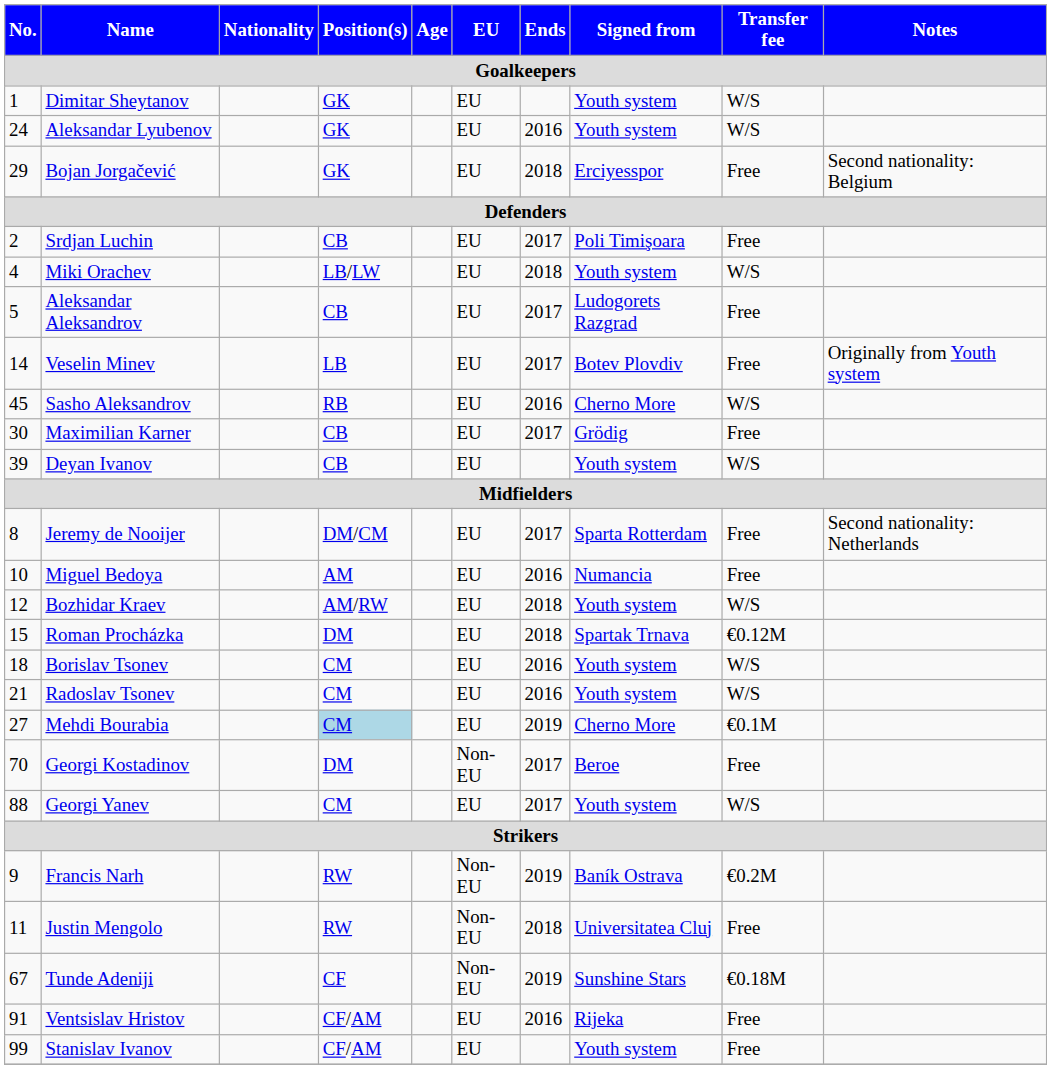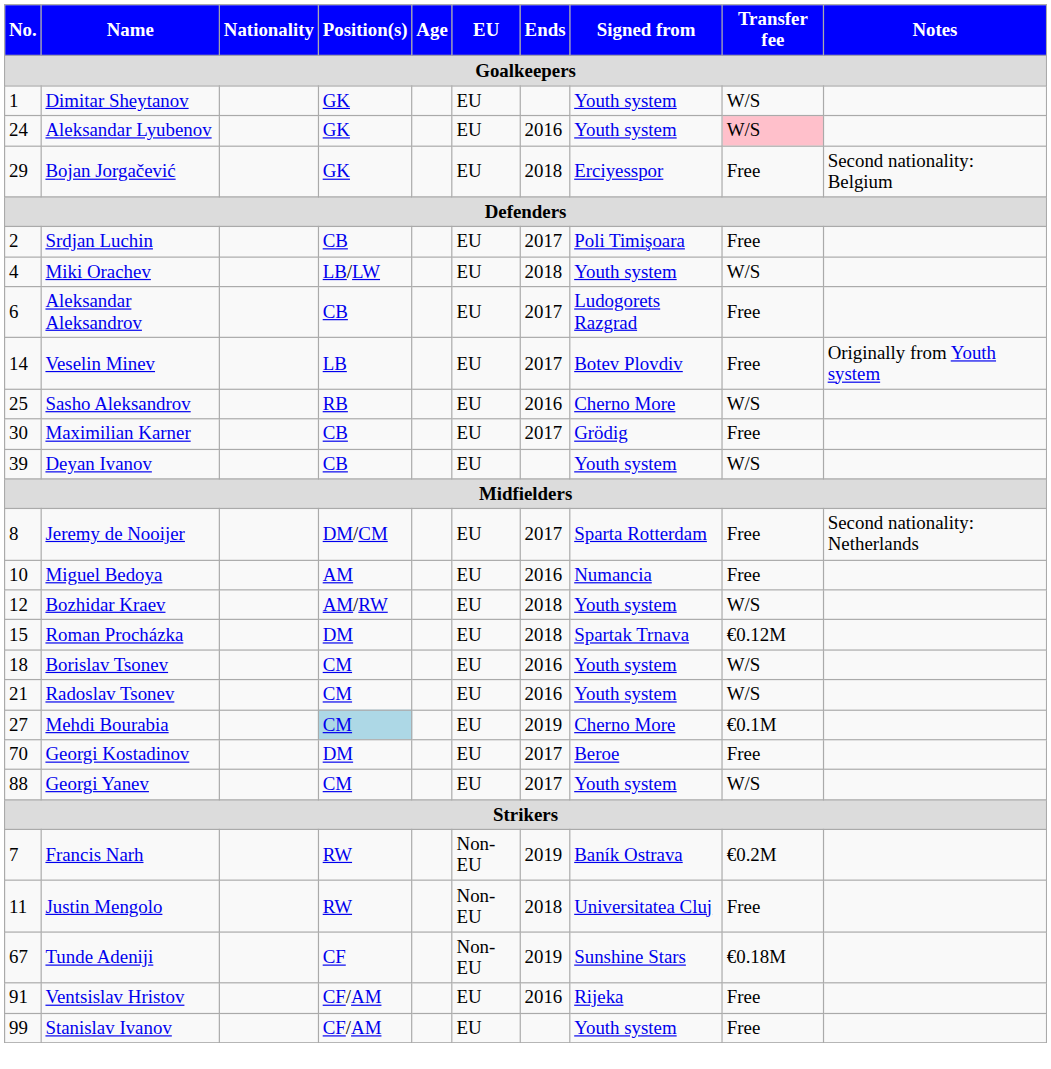 <table class="wikitable" style="text-align:left; font-size:100%; width:100%;">
 <tr>
 <th style="background:#00f; color:white; text-align:center;">No.</th>
 <th style="background:#00f; color:white; text-align:center;">Name</th>
 <th style="background:#00f; color:white; text-align:center;">Nationality</th>
 <th style="background:#00f; color:white; text-align:center;">Position(s)</th>
 <th style="background:#00f; color:white; text-align:center;">Age</th>
 <th style="background:#00f; color:white; text-align:center;">EU</th>
 <th style="background:#00f; color:white; text-align:center;">Ends</th>
 <th style="background:#00f; color:white; text-align:center;">Signed from</th>
 <th style="background:#00f; color:white; text-align:center;">Transfer fee</th>
 <th style="background:#00f; color:white; text-align:center;">Notes</th>
 </tr>
 <tr>
 <th colspan="11" style="background:#dcdcdc; text-align:center;">Goalkeepers</th>
 </tr>
 <tr>
 <td>1</td>
 <td><a href='#'>Dimitar Sheytanov</a></td>
 <td></td>
 <td><a href='#'>GK</a></td>
 <td></td>
 <td>EU</td>
 <td></td>
 <td><a href='#'>Youth system</a></td>
 <td>W/S</td>
 <td></td>
 </tr>
 <tr>
 <td>24</td>
 <td><a href='#'>Aleksandar Lyubenov</a></td>
 <td></td>
 <td><a href='#'>GK</a></td>
 <td></td>
 <td>EU</td>
 <td>2016</td>
 <td><a href='#'>Youth system</a></td>
-<td>W/S</td>
+<td style="background: pink;">W/S</td>
 <td></td>
 </tr>
 <tr>
 <td>29</td>
 <td><a href='#'>Bojan Jorgačević</a></td>
 <td></td>
 <td><a href='#'>GK</a></td>
 <td></td>
 <td>EU</td>
 <td>2018</td>
 <td> <a href='#'>Erciyesspor</a></td>
 <td>Free</td>
 <td>Second nationality: Belgium</td>
 </tr>
 <tr>
 <th colspan="11" style="background:#dcdcdc; text-align:center;">Defenders</th>
 </tr>
 <tr>
 <td>2</td>
 <td><a href='#'>Srdjan Luchin</a></td>
 <td></td>
 <td><a href='#'>CB</a></td>
 <td></td>
 <td>EU</td>
 <td>2017</td>
 <td> <a href='#'>Poli Timişoara</a></td>
 <td>Free</td>
 <td></td>
 </tr>
 <tr>
 <td>4</td>
 <td><a href='#'>Miki Orachev</a></td>
 <td></td>
 <td><a href='#'>LB</a>/<a href='#'>LW</a></td>
 <td></td>
 <td>EU</td>
 <td>2018</td>
 <td><a href='#'>Youth system</a></td>
 <td>W/S</td>
 <td></td>
 </tr>
 <tr>
-<td>5</td>
+<td>6</td>
 <td><a href='#'>Aleksandar Aleksandrov</a></td>
 <td></td>
 <td><a href='#'>CB</a></td>
 <td></td>
 <td>EU</td>
 <td>2017</td>
 <td> <a href='#'>Ludogorets Razgrad</a></td>
 <td>Free</td>
 <td></td>
 </tr>
 <tr>
 <td>14</td>
 <td><a href='#'>Veselin Minev</a></td>
 <td></td>
 <td><a href='#'>LB</a></td>
 <td></td>
 <td>EU</td>
 <td>2017</td>
 <td> <a href='#'>Botev Plovdiv</a></td>
 <td>Free</td>
 <td>Originally from <a href='#'>Youth system</a></td>
 </tr>
 <tr>
-<td>45</td>
+<td>25</td>
 <td><a href='#'>Sasho Aleksandrov</a></td>
 <td></td>
 <td><a href='#'>RB</a></td>
 <td></td>
 <td>EU</td>
 <td>2016</td>
 <td> <a href='#'>Cherno More</a></td>
 <td>W/S</td>
 <td></td>
 </tr>
 <tr>
 <td>30</td>
 <td><a href='#'>Maximilian Karner</a></td>
 <td></td>
 <td><a href='#'>CB</a></td>
 <td></td>
 <td>EU</td>
 <td>2017</td>
 <td> <a href='#'>Grödig</a></td>
 <td>Free</td>
 <td></td>
 </tr>
 <tr>
 <td>39</td>
 <td><a href='#'>Deyan Ivanov</a></td>
 <td></td>
 <td><a href='#'>CB</a></td>
 <td></td>
 <td>EU</td>
 <td></td>
 <td><a href='#'>Youth system</a></td>
 <td>W/S</td>
 <td></td>
 </tr>
 <tr>
 <th colspan="11" style="background:#dcdcdc; text-align:center;">Midfielders</th>
 </tr>
 <tr>
 <td>8</td>
 <td><a href='#'>Jeremy de Nooijer</a></td>
 <td></td>
 <td><a href='#'>DM</a>/<a href='#'>CM</a></td>
 <td></td>
 <td>EU</td>
 <td>2017</td>
 <td> <a href='#'>Sparta Rotterdam</a></td>
 <td>Free</td>
 <td>Second nationality: Netherlands</td>
 </tr>
 <tr>
 <td>10</td>
 <td><a href='#'>Miguel Bedoya</a></td>
 <td></td>
 <td><a href='#'>AM</a></td>
 <td></td>
 <td>EU</td>
 <td>2016</td>
 <td> <a href='#'>Numancia</a></td>
 <td>Free</td>
 <td></td>
 </tr>
 <tr>
 <td>12</td>
 <td><a href='#'>Bozhidar Kraev</a></td>
 <td></td>
 <td><a href='#'>AM</a>/<a href='#'>RW</a></td>
 <td></td>
 <td>EU</td>
 <td>2018</td>
 <td><a href='#'>Youth system</a></td>
 <td>W/S</td>
 <td></td>
 </tr>
 <tr>
 <td>15</td>
 <td><a href='#'>Roman Procházka</a></td>
 <td></td>
 <td><a href='#'>DM</a></td>
 <td></td>
 <td>EU</td>
 <td>2018</td>
 <td> <a href='#'>Spartak Trnava</a></td>
 <td>€0.12M</td>
 <td></td>
 </tr>
 <tr>
 <td>18</td>
 <td><a href='#'>Borislav Tsonev</a></td>
 <td></td>
 <td><a href='#'>CM</a></td>
 <td></td>
 <td>EU</td>
 <td>2016</td>
 <td><a href='#'>Youth system</a></td>
 <td>W/S</td>
 <td></td>
 </tr>
 <tr>
 <td>21</td>
 <td><a href='#'>Radoslav Tsonev</a></td>
 <td></td>
 <td><a href='#'>CM</a></td>
 <td></td>
 <td>EU</td>
 <td>2016</td>
 <td><a href='#'>Youth system</a></td>
 <td>W/S</td>
 <td></td>
 </tr>
 <tr>
 <td>27</td>
 <td><a href='#'>Mehdi Bourabia</a></td>
 <td></td>
 <td style="background: lightblue;"><a href='#'>CM</a></td>
 <td></td>
 <td>EU</td>
 <td>2019</td>
 <td> <a href='#'>Cherno More</a></td>
 <td>€0.1M</td>
 <td></td>
 </tr>
 <tr>
 <td>70</td>
 <td><a href='#'>Georgi Kostadinov</a></td>
 <td></td>
 <td><a href='#'>DM</a></td>
 <td></td>
-<td>Non-EU</td>
+<td>EU</td>
 <td>2017</td>
 <td> <a href='#'>Beroe</a></td>
 <td>Free</td>
 <td></td>
 </tr>
 <tr>
 <td>88</td>
 <td><a href='#'>Georgi Yanev</a></td>
 <td></td>
 <td><a href='#'>CM</a></td>
 <td></td>
 <td>EU</td>
 <td>2017</td>
 <td><a href='#'>Youth system</a></td>
 <td>W/S</td>
 <td></td>
 </tr>
 <tr>
 <th colspan="11" style="background:#dcdcdc; text-align:center;">Strikers</th>
 </tr>
 <tr>
-<td>9</td>
+<td>7</td>
 <td><a href='#'>Francis Narh</a></td>
 <td></td>
 <td><a href='#'>RW</a></td>
 <td></td>
 <td>Non-EU</td>
 <td>2019</td>
 <td> <a href='#'>Baník Ostrava</a></td>
 <td>€0.2M</td>
 <td></td>
 </tr>
 <tr>
 <td>11</td>
 <td><a href='#'>Justin Mengolo</a></td>
 <td></td>
 <td><a href='#'>RW</a></td>
 <td></td>
 <td>Non-EU</td>
 <td>2018</td>
 <td> <a href='#'>Universitatea Cluj</a></td>
 <td>Free</td>
 <td></td>
 </tr>
 <tr>
 <td>67</td>
 <td><a href='#'>Tunde Adeniji</a></td>
 <td></td>
 <td><a href='#'>CF</a></td>
 <td></td>
 <td>Non-EU</td>
 <td>2019</td>
 <td> <a href='#'>Sunshine Stars</a></td>
 <td>€0.18M</td>
 <td></td>
 </tr>
 <tr>
 <td>91</td>
 <td><a href='#'>Ventsislav Hristov</a></td>
 <td></td>
 <td><a href='#'>CF</a>/<a href='#'>AM</a></td>
 <td></td>
 <td>EU</td>
 <td>2016</td>
 <td> <a href='#'>Rijeka</a></td>
 <td>Free</td>
 <td></td>
 </tr>
 <tr>
 <td>99</td>
 <td><a href='#'>Stanislav Ivanov</a></td>
 <td></td>
 <td><a href='#'>CF</a>/<a href='#'>AM</a></td>
 <td></td>
 <td>EU</td>
 <td></td>
 <td><a href='#'>Youth system</a></td>
 <td>Free</td>
 <td></td>
 </tr>
 <tr>
 </tr>
 </table>
